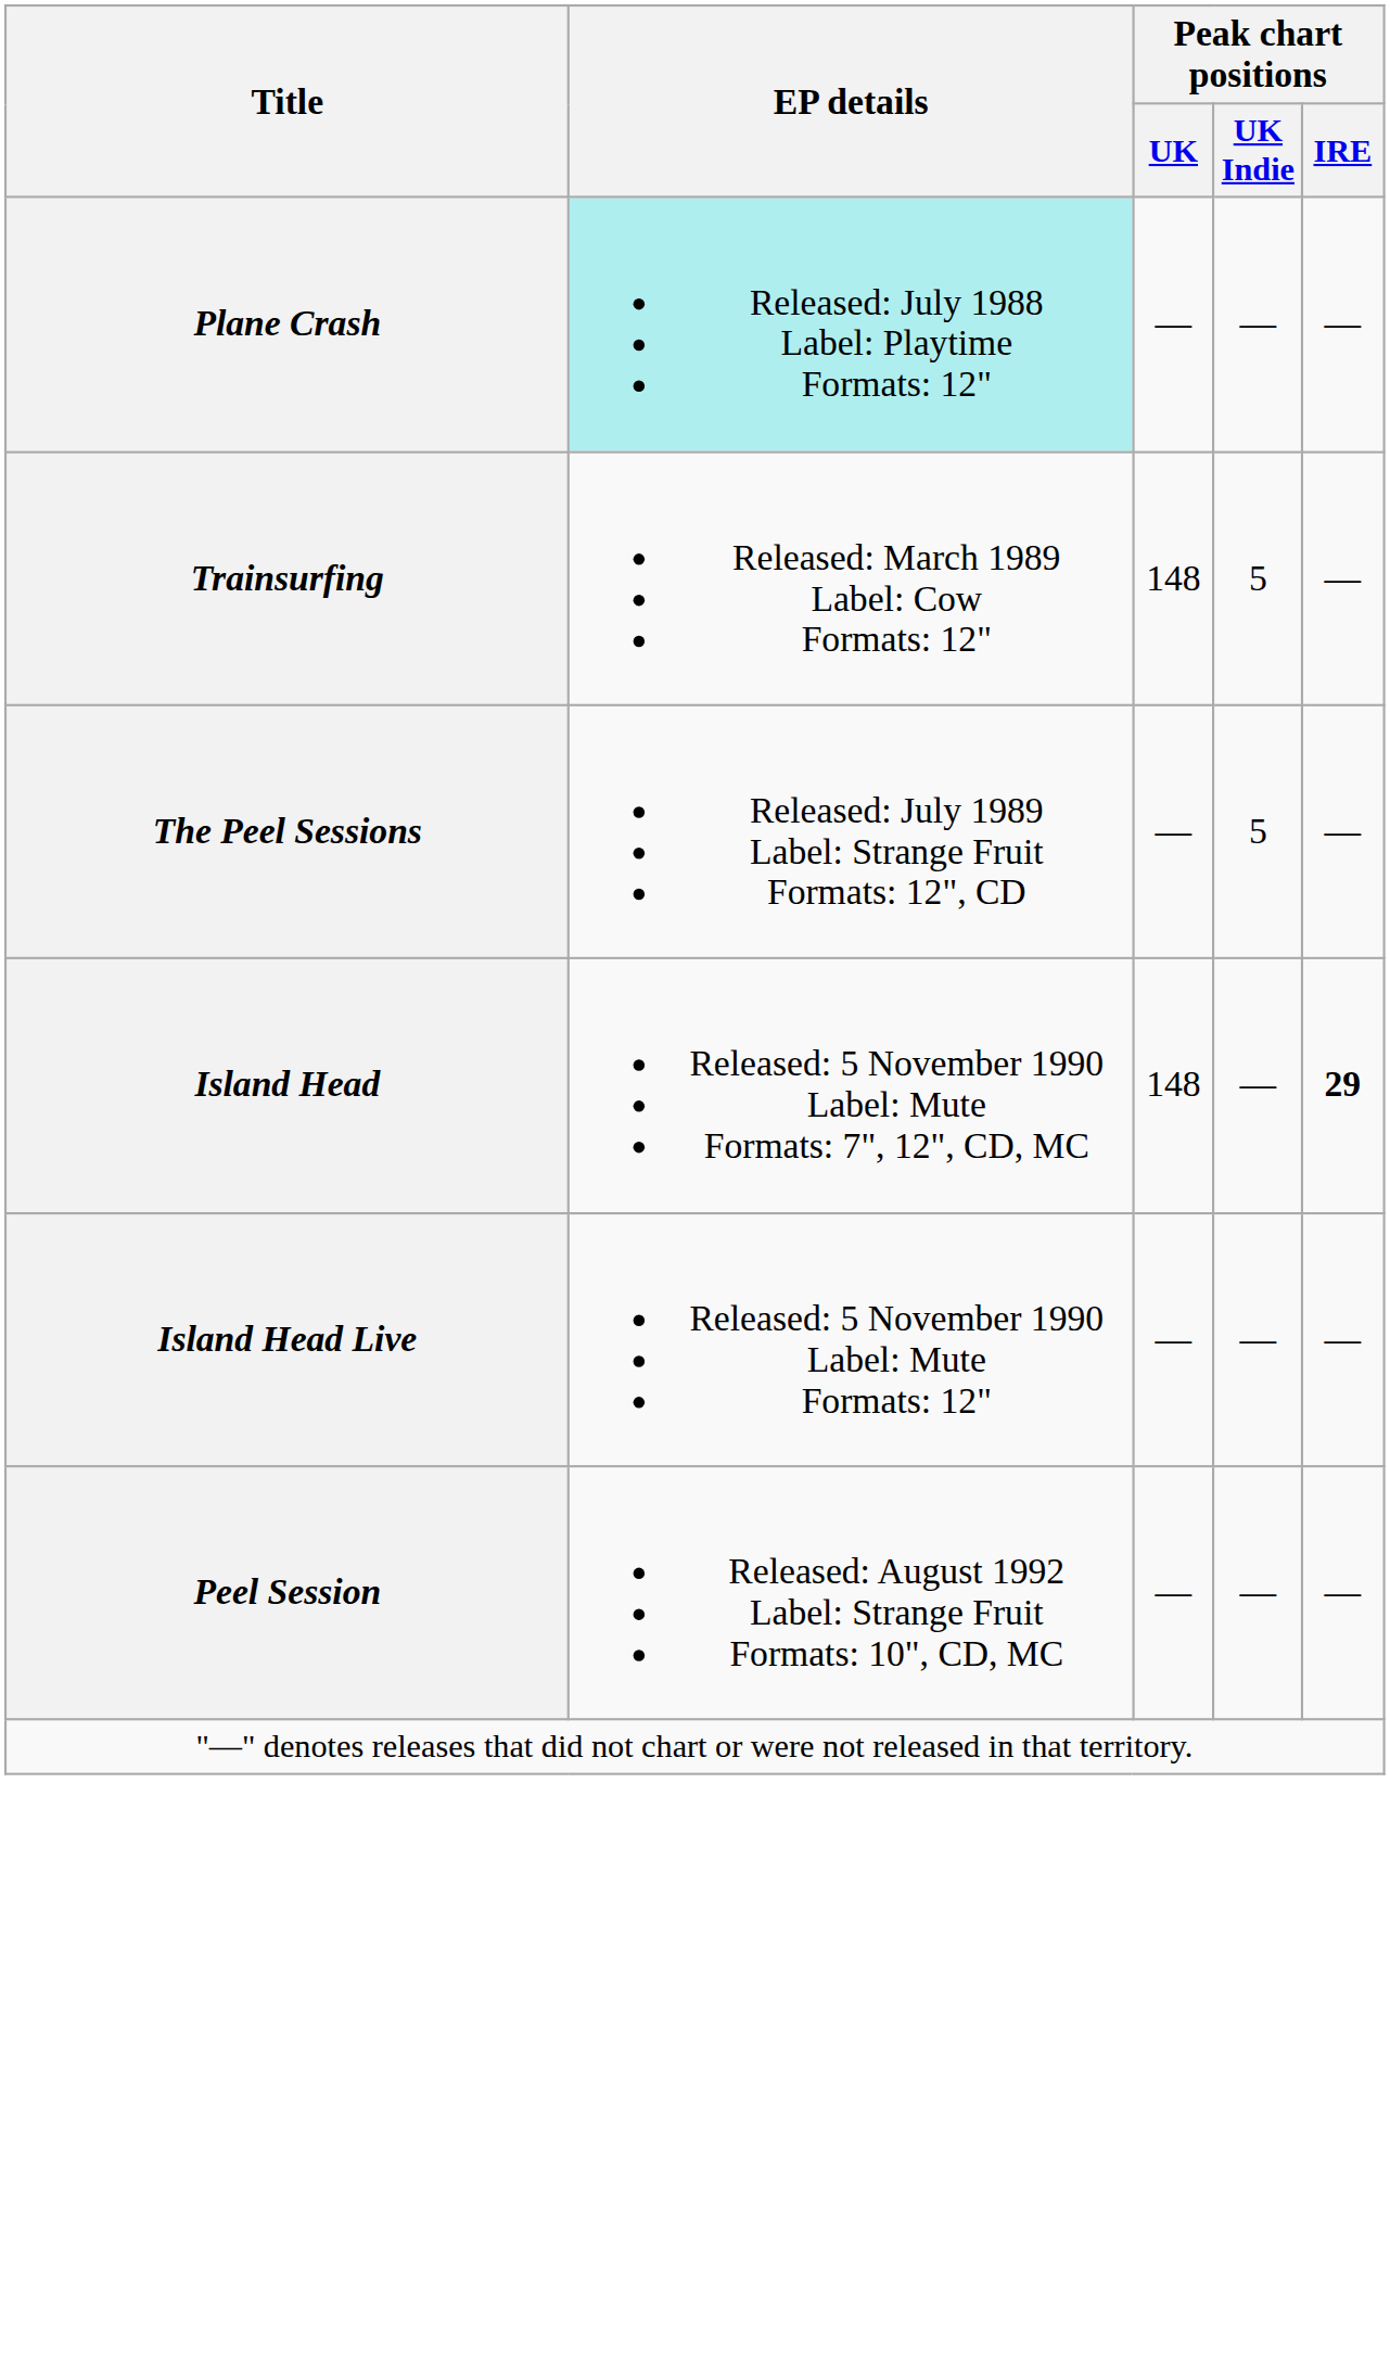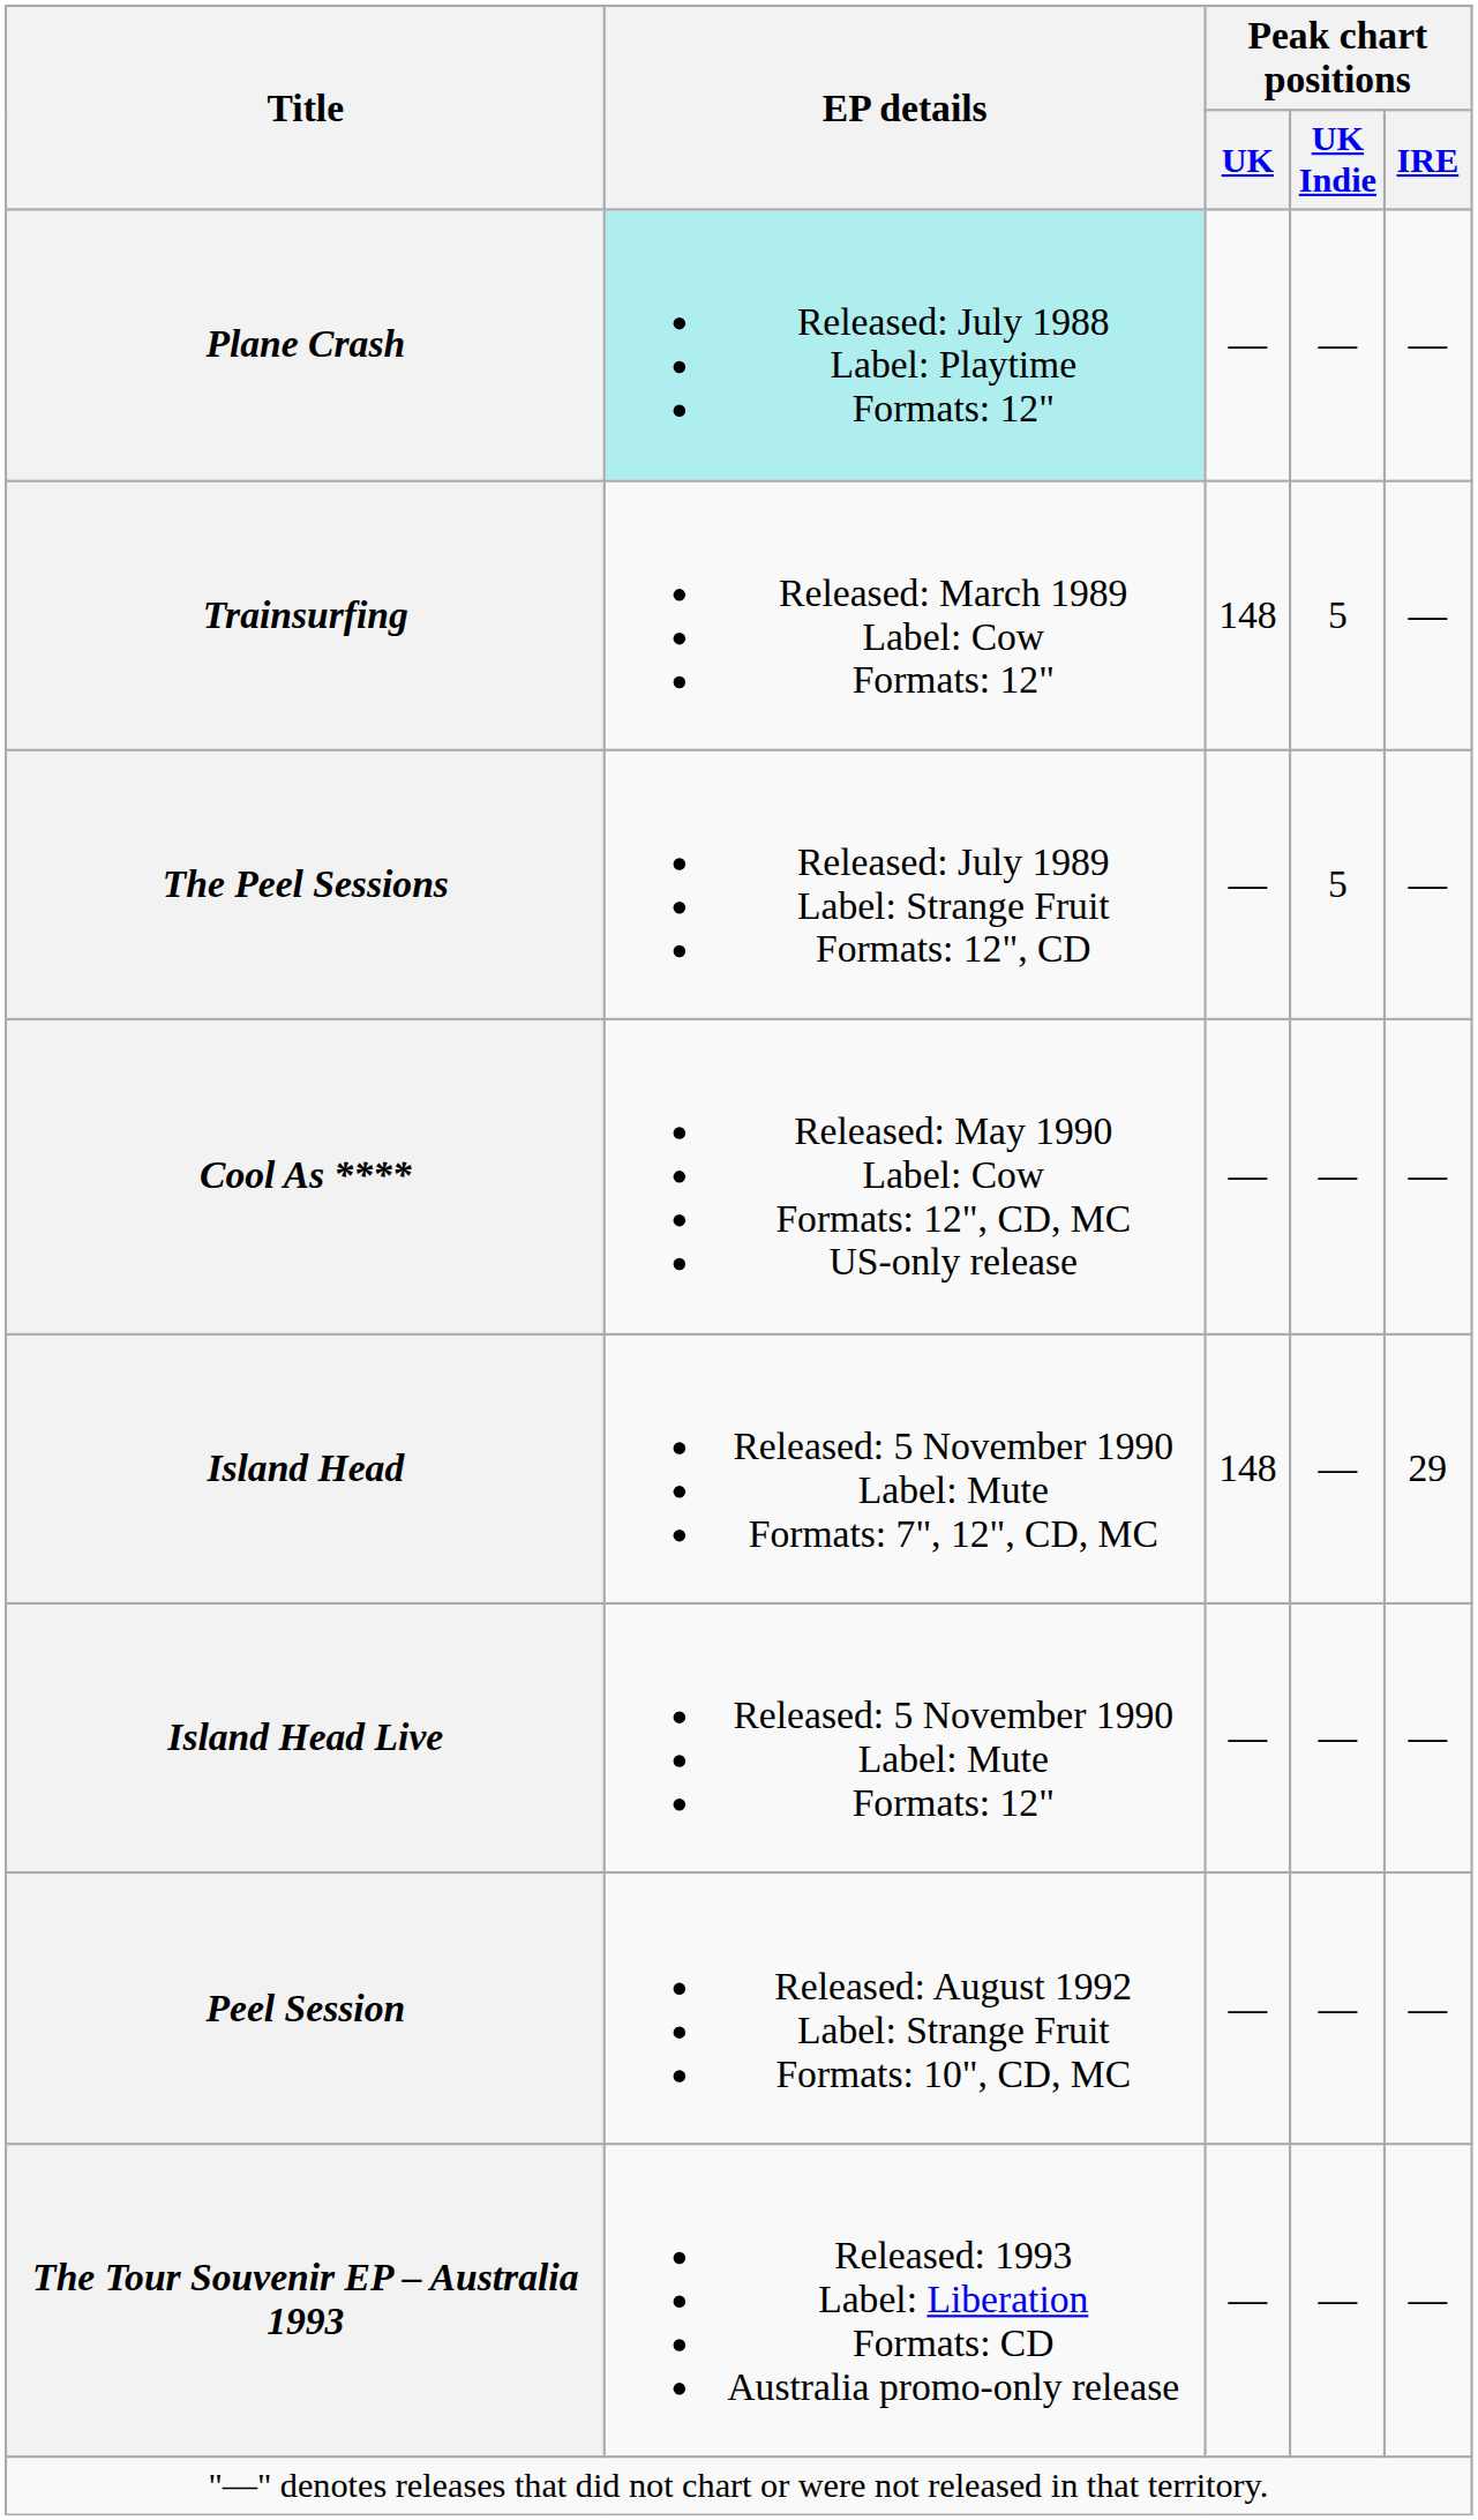 <table class="wikitable plainrowheaders" style="text-align:center;">
 <tr>
 <th rowspan="2" scope="col" style="width:15em;">Title</th>
 <th rowspan="2" scope="col" style="width:15em;">EP details</th>
 <th colspan="3">Peak chart positions</th>
 </tr>
 <tr>
 <th scope="col" style="width:2em;font-size:90%;"><a href='#'>UK</a><br></th>
 <th scope="col" style="width:2em;font-size:90%;"><a href='#'>UK Indie</a><br></th>
 <th scope="col" style="width:2em;font-size:90%;"><a href='#'>IRE</a><br></th>
 </tr>
 <tr>
 <th scope="row"><em>Plane Crash</em></th>
 <td style="background: paleturquoise;"><br><ul><li>Released: July 1988</li><li>Label: Playtime</li><li>Formats: 12"</li></ul></td>
 <td>—</td>
 <td>—</td>
 <td>—</td>
 </tr>
 <tr>
 <th scope="row"><em>Trainsurfing</em></th>
 <td><br><ul><li>Released: March 1989</li><li>Label: Cow</li><li>Formats: 12"</li></ul></td>
 <td>148</td>
 <td>5</td>
 <td>—</td>
 </tr>
 <tr>
 <th scope="row"><em>The Peel Sessions</em></th>
 <td><br><ul><li>Released: July 1989</li><li>Label: Strange Fruit</li><li>Formats: 12", CD</li></ul></td>
 <td>—</td>
 <td>5</td>
 <td>—</td>
 </tr>
 <tr>
+<th scope="row"><em>Cool As ****</em></th>
+<td><br><ul><li>Released: May 1990</li><li>Label: Cow</li><li>Formats: 12", CD, MC</li><li>US-only release</li></ul></td>
+<td>—</td>
+<td>—</td>
+<td>—</td>
+</tr>
+<tr>
 <th scope="row"><em>Island Head</em></th>
 <td><br><ul><li>Released: 5 November 1990</li><li>Label: Mute</li><li>Formats: 7", 12", CD, MC</li></ul></td>
 <td>148</td>
 <td>—</td>
-<td><strong>29</strong></td>
+<td>29</td>
 </tr>
 <tr>
 <th scope="row"><em>Island Head Live</em></th>
 <td><br><ul><li>Released: 5 November 1990</li><li>Label: Mute</li><li>Formats: 12"</li></ul></td>
 <td>—</td>
 <td>—</td>
 <td>—</td>
 </tr>
 <tr>
 <th scope="row"><em>Peel Session</em></th>
 <td><br><ul><li>Released: August 1992</li><li>Label: Strange Fruit</li><li>Formats: 10", CD, MC</li></ul></td>
 <td>—</td>
 <td>—</td>
 <td>—</td>
 </tr>
 <tr>
+<th scope="row"><em>The Tour Souvenir EP – Australia 1993</em></th>
+<td><br><ul><li>Released: 1993</li><li>Label: <a href='#'>Liberation</a></li><li>Formats: CD</li><li>Australia promo-only release</li></ul></td>
+<td>—</td>
+<td>—</td>
+<td>—</td>
+</tr>
+<tr>
 <td colspan="5" style="font-size:90%">"—" denotes releases that did not chart or were not released in that territory.</td>
 </tr>
 </table>
